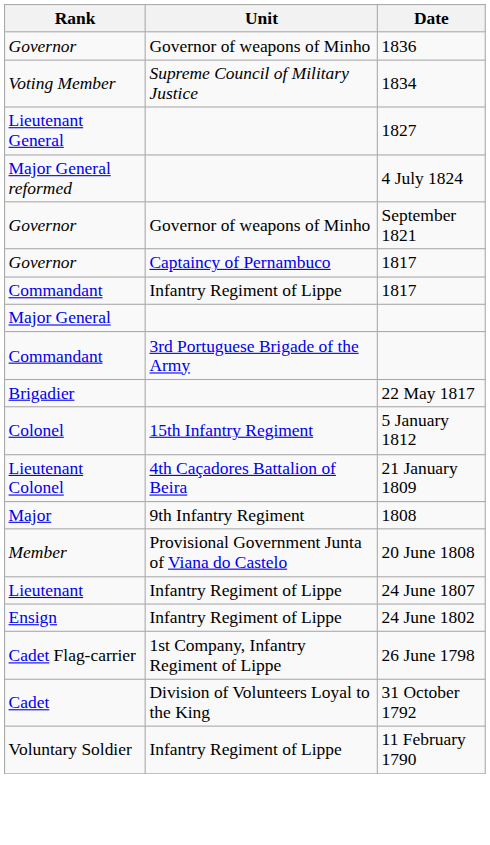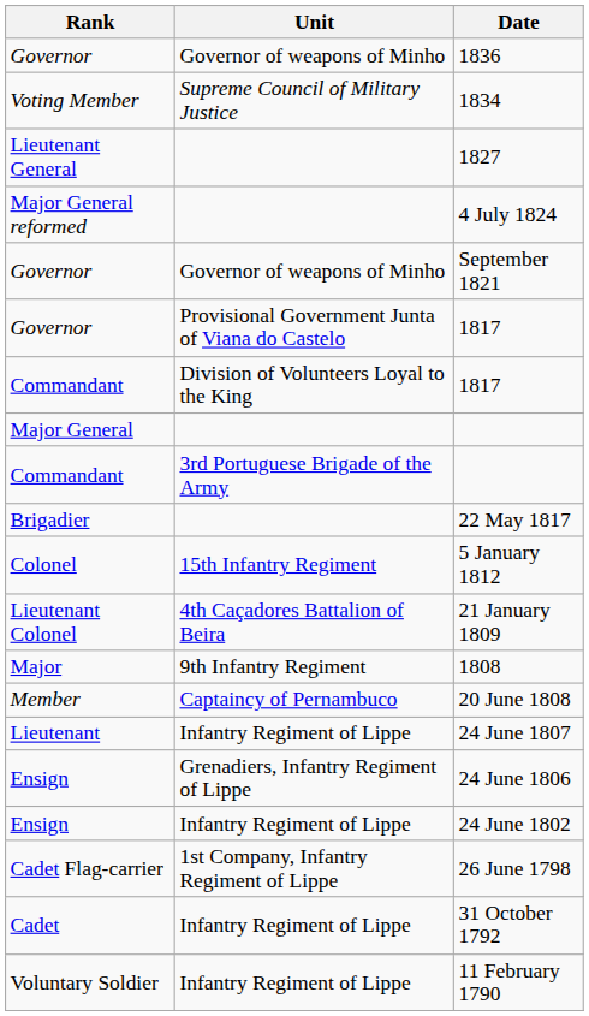 <table class="wikitable sortable" width=50% |>
 <tr>
 <th>Rank</th>
 <th>Unit</th>
 <th>Date</th>
 </tr>
 <tr>
 <td><em>Governor</em></td>
 <td>Governor of weapons of Minho</td>
 <td>1836</td>
 </tr>
 <tr>
 <td><em>Voting Member</em></td>
 <td><em>Supreme Council of Military Justice</em></td>
 <td>1834</td>
 </tr>
 <tr>
 <td><a href='#'>Lieutenant General</a></td>
 <td></td>
 <td>1827</td>
 </tr>
 <tr>
 <td><a href='#'>Major General</a> <em>reformed</em></td>
 <td></td>
 <td>4 July 1824</td>
 </tr>
 <tr>
 <td><em>Governor</em></td>
 <td>Governor of weapons of Minho</td>
 <td>September 1821</td>
 </tr>
 <tr>
 <td><em>Governor</em></td>
-<td><a href='#'>Captaincy of Pernambuco</a></td>
+<td>Provisional Government Junta of <a href='#'>Viana do Castelo</a></td>
 <td>1817</td>
 </tr>
 <tr>
 <td><a href='#'>Commandant</a></td>
-<td>Infantry Regiment of Lippe</td>
+<td>Division of Volunteers Loyal to the King</td>
 <td>1817</td>
 </tr>
 <tr>
 <td><a href='#'>Major General</a></td>
 <td></td>
 <td></td>
 </tr>
 <tr>
 <td><a href='#'>Commandant</a></td>
 <td><a href='#'>3rd Portuguese Brigade of the Army</a></td>
 <td></td>
 </tr>
 <tr>
 <td><a href='#'>Brigadier</a></td>
 <td></td>
 <td>22 May 1817</td>
 </tr>
 <tr>
 <td><a href='#'>Colonel</a></td>
 <td><a href='#'>15th Infantry Regiment</a></td>
 <td>5 January 1812</td>
 </tr>
 <tr>
 <td><a href='#'>Lieutenant Colonel</a></td>
 <td><a href='#'>4th Caçadores Battalion of Beira</a></td>
 <td>21 January 1809</td>
 </tr>
 <tr>
 <td><a href='#'>Major</a></td>
 <td>9th Infantry Regiment</td>
 <td>1808</td>
 </tr>
 <tr>
 <td><em>Member</em></td>
-<td>Provisional Government Junta of <a href='#'>Viana do Castelo</a></td>
+<td><a href='#'>Captaincy of Pernambuco</a></td>
 <td>20 June 1808</td>
 </tr>
 <tr>
 <td><a href='#'>Lieutenant</a></td>
 <td>Infantry Regiment of Lippe</td>
 <td>24 June 1807</td>
+</tr>
+<tr>
+<td><a href='#'>Ensign</a></td>
+<td>Grenadiers, Infantry Regiment of Lippe</td>
+<td>24 June 1806</td>
 </tr>
 <tr>
 <td><a href='#'>Ensign</a></td>
 <td>Infantry Regiment of Lippe</td>
 <td>24 June 1802</td>
 </tr>
 <tr>
 <td><a href='#'>Cadet</a> Flag-carrier</td>
 <td>1st Company, Infantry Regiment of Lippe</td>
 <td>26 June 1798</td>
 </tr>
 <tr>
 <td><a href='#'>Cadet</a></td>
-<td>Division of Volunteers Loyal to the King</td>
+<td>Infantry Regiment of Lippe</td>
 <td>31 October 1792</td>
 </tr>
 <tr>
 <td>Voluntary Soldier</td>
 <td>Infantry Regiment of Lippe</td>
 <td>11 February 1790</td>
 </tr>
 <tr>
 </tr>
 </table>
